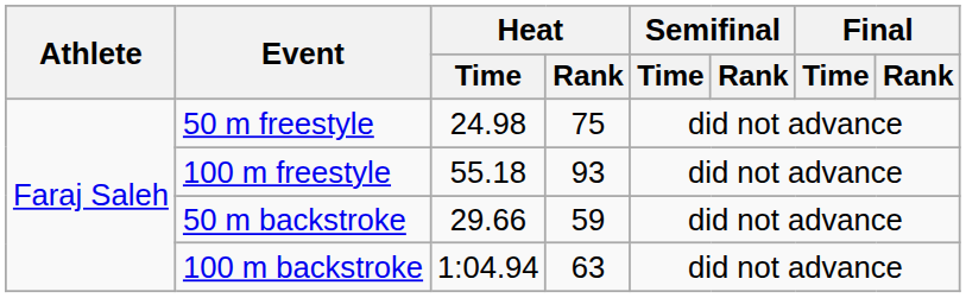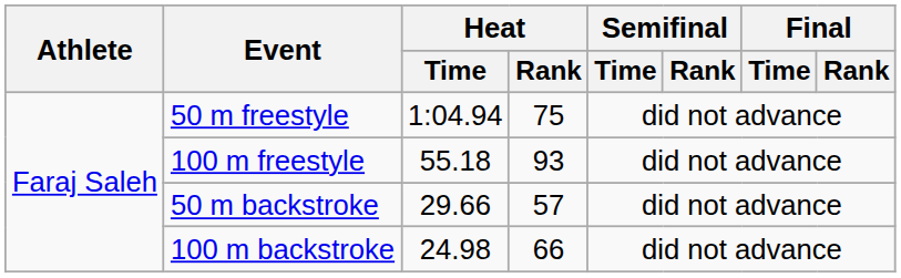 <table class=wikitable style="font-size:90%">
 <tr>
 <th rowspan="2">Athlete</th>
 <th rowspan="2">Event</th>
 <th colspan="2">Heat</th>
 <th colspan="2">Semifinal</th>
 <th colspan="2">Final</th>
 </tr>
 <tr style="font-size:95%">
 <th>Time</th>
 <th>Rank</th>
 <th>Time</th>
 <th>Rank</th>
 <th>Time</th>
 <th>Rank</th>
 </tr>
 <tr align=center>
 <td align=left rowspan=4><a href='#'>Faraj Saleh</a></td>
 <td align=left><a href='#'>50 m freestyle</a></td>
-<td>24.98</td>
+<td>1:04.94</td>
 <td>75</td>
 <td colspan=4>did not advance</td>
 </tr>
 <tr align=center>
 <td align=left><a href='#'>100 m freestyle</a></td>
 <td>55.18</td>
 <td>93</td>
 <td colspan=4>did not advance</td>
 </tr>
 <tr align=center>
 <td align=left><a href='#'>50 m backstroke</a></td>
 <td>29.66</td>
-<td>59</td>
+<td>57</td>
 <td colspan=4>did not advance</td>
 </tr>
 <tr align=center>
 <td align=left><a href='#'>100 m backstroke</a></td>
-<td>1:04.94</td>
-<td>63</td>
+<td>24.98</td>
+<td>66</td>
 <td colspan=4>did not advance</td>
 </tr>
 </table>
